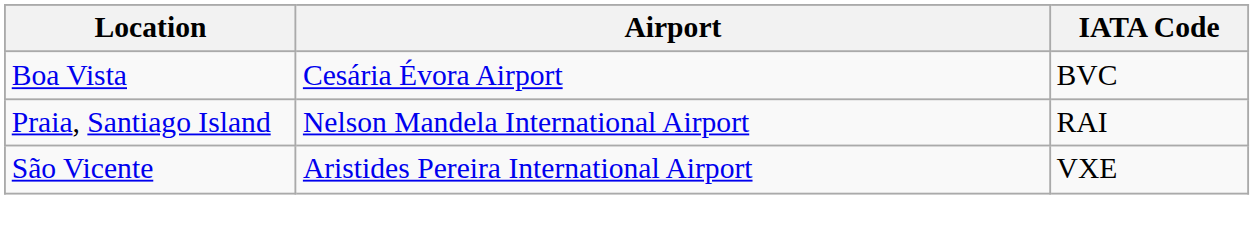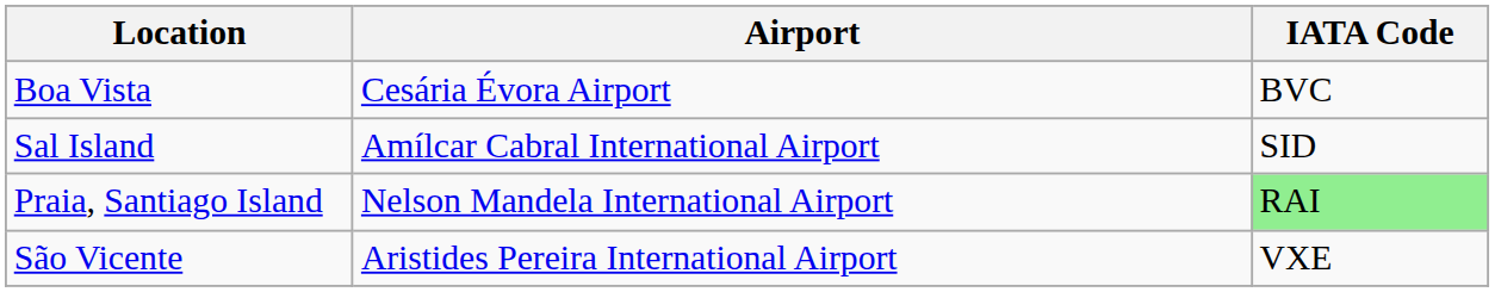 <table class="wikitable">
 <tr>
 <th scope="col" style="width:150px;">Location</th>
 <th scope="col" style="width:400px;">Airport</th>
 <th scope="col" style="width:100px;">IATA Code</th>
 </tr>
 <tr>
 <td><a href='#'>Boa Vista</a></td>
 <td><a href='#'>Cesária Évora Airport</a></td>
 <td>BVC</td>
 </tr>
 <tr>
+<td><a href='#'>Sal Island</a></td>
+<td><a href='#'>Amílcar Cabral International Airport</a></td>
+<td>SID</td>
+</tr>
+<tr>
 <td><a href='#'>Praia</a>, <a href='#'>Santiago Island</a></td>
 <td><a href='#'>Nelson Mandela International Airport</a></td>
-<td>RAI</td>
+<td style="background: lightgreen;">RAI</td>
 </tr>
 <tr>
 <td><a href='#'>São Vicente</a></td>
 <td><a href='#'>Aristides Pereira International Airport</a></td>
 <td>VXE</td>
 </tr>
 </table>
